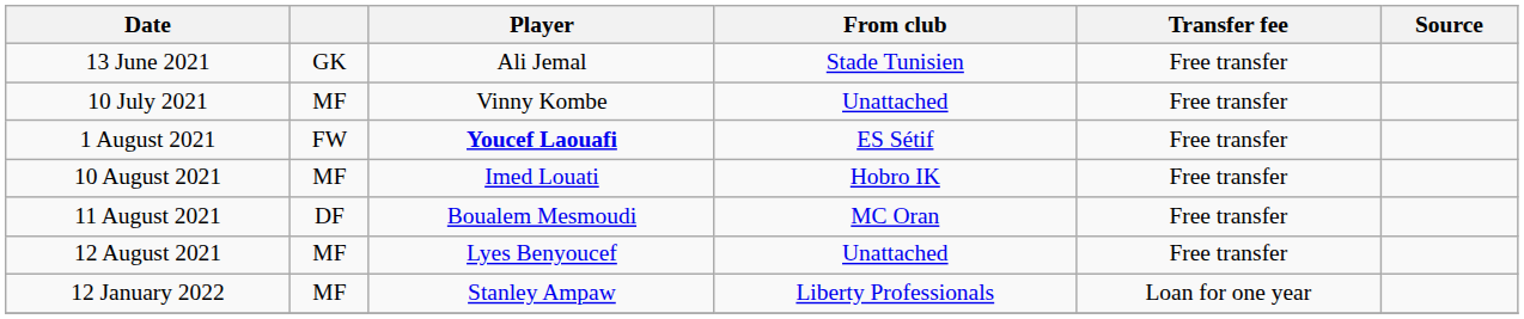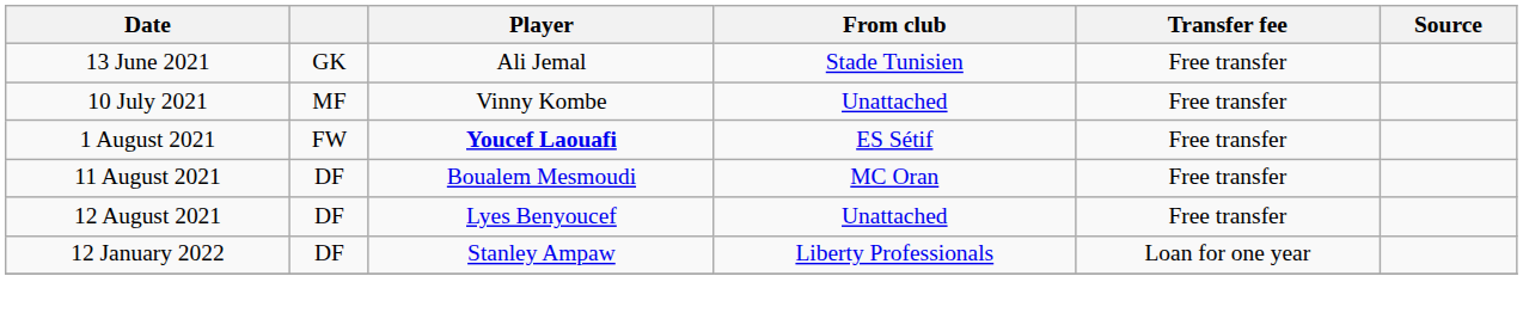 <table class="wikitable sortable" style="width:70%; text-align:center; font-size:85%; text-align:centre;">
 <tr>
 <th>Date</th>
 <th></th>
 <th>Player</th>
 <th>From club</th>
 <th>Transfer fee</th>
 <th>Source</th>
 </tr>
 <tr>
 <td>13 June 2021</td>
 <td>GK</td>
 <td> Ali Jemal</td>
 <td><a href='#'>Stade Tunisien</a></td>
 <td>Free transfer</td>
 <td></td>
 </tr>
 <tr>
 <td>10 July 2021</td>
 <td>MF</td>
 <td> Vinny Kombe</td>
 <td><a href='#'>Unattached</a></td>
 <td>Free transfer</td>
 <td></td>
 </tr>
 <tr>
 <td>1 August 2021</td>
 <td>FW</td>
 <td><strong> <a href='#'>Youcef Laouafi</a></strong></td>
 <td> <a href='#'>ES Sétif</a></td>
 <td>Free transfer</td>
 <td></td>
 </tr>
 <tr>
-<td>10 August 2021</td>
-<td>MF</td>
-<td> <a href='#'>Imed Louati</a></td>
-<td> <a href='#'>Hobro IK</a></td>
-<td>Free transfer</td>
-<td></td>
-</tr>
-<tr>
 <td>11 August 2021</td>
 <td>DF</td>
 <td> <a href='#'>Boualem Mesmoudi</a></td>
 <td> <a href='#'>MC Oran</a></td>
 <td>Free transfer</td>
 <td></td>
 </tr>
 <tr>
 <td>12 August 2021</td>
-<td>MF</td>
+<td>DF</td>
 <td> <a href='#'>Lyes Benyoucef</a></td>
 <td><a href='#'>Unattached</a></td>
 <td>Free transfer</td>
 <td></td>
 </tr>
 <tr>
 <td>12 January 2022</td>
-<td>MF</td>
+<td>DF</td>
 <td> <a href='#'>Stanley Ampaw</a></td>
 <td> <a href='#'>Liberty Professionals</a></td>
 <td>Loan for one year</td>
 <td></td>
 </tr>
 <tr>
 </tr>
 </table>
